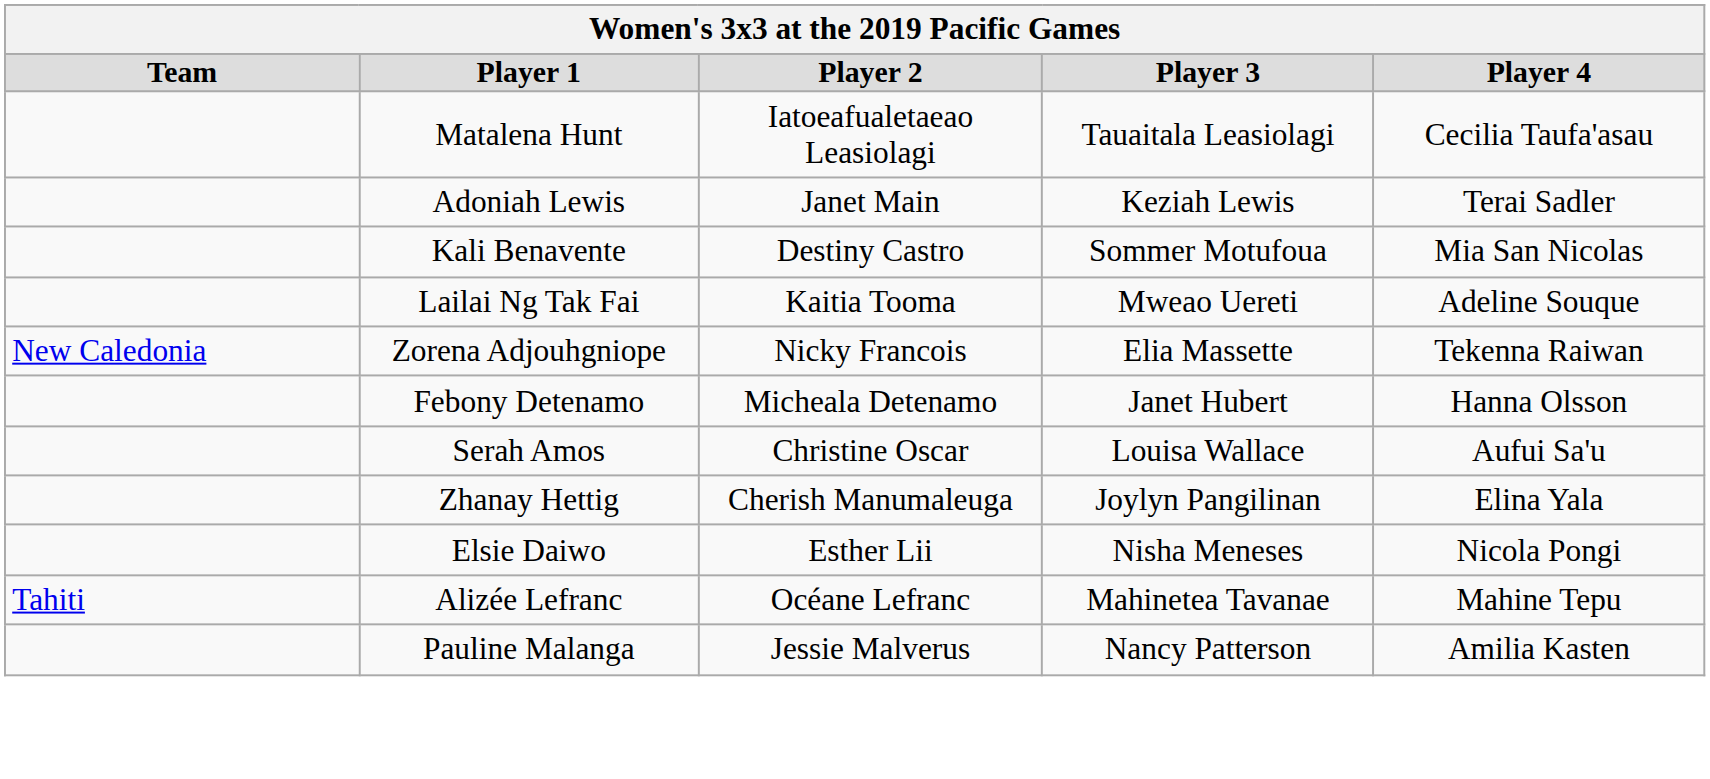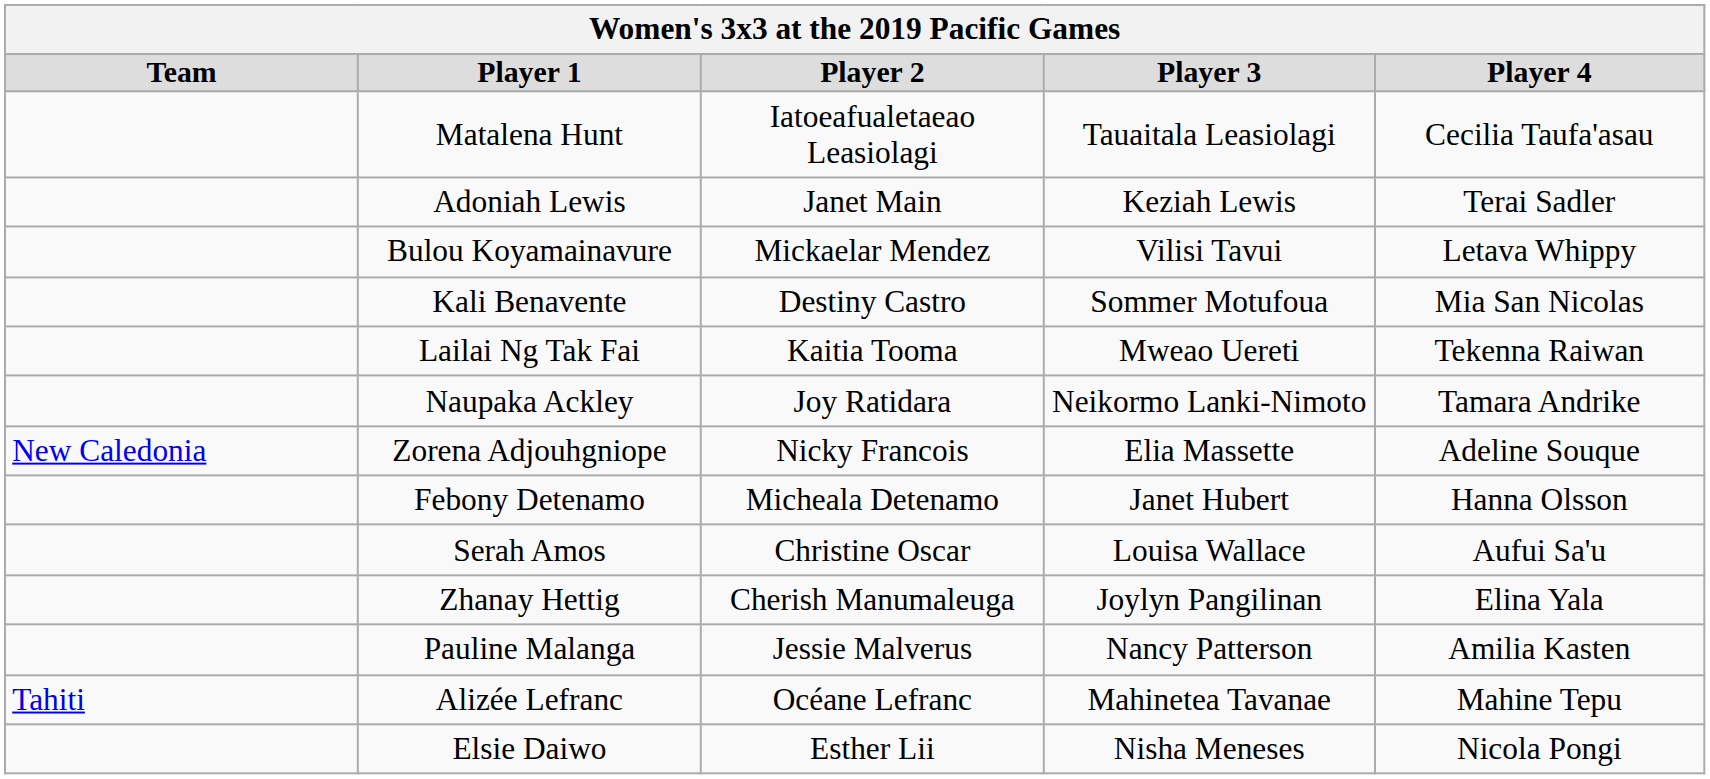 <table class="wikitable" style="text-align:center;">
 <tr>
 <th colspan=5>Women's 3x3 at the 2019 Pacific Games</th>
 </tr>
 <tr bgcolor=#ddd style="line-height:12px; font-size:95%; text-align:center;">
 <td style="width:13em; font-weight:bold;">Team</td>
 <td style="width:12em; font-weight:bold;">Player 1</td>
 <td style="width:12em; font-weight:bold;">Player 2</td>
 <td style="width:12em; font-weight:bold;">Player 3</td>
 <td style="width:12em; font-weight:bold;">Player 4</td>
 </tr>
 <tr>
 <td style="text-align:left;"></td>
 <td>Matalena Hunt</td>
 <td>Iatoeafualetaeao Leasiolagi</td>
 <td>Tauaitala Leasiolagi</td>
 <td>Cecilia Taufa'asau</td>
 </tr>
 <tr>
 <td style="text-align:left;"></td>
 <td>Adoniah Lewis</td>
 <td>Janet Main</td>
 <td>Keziah Lewis</td>
 <td>Terai Sadler</td>
 </tr>
 <tr>
 <td style="text-align:left;"></td>
+<td>Bulou Koyamainavure</td>
+<td>Mickaelar Mendez</td>
+<td>Vilisi Tavui</td>
+<td>Letava Whippy</td>
+</tr>
+<tr>
+<td style="text-align:left;"></td>
 <td>Kali Benavente</td>
 <td>Destiny Castro</td>
 <td>Sommer Motufoua</td>
 <td>Mia San Nicolas</td>
 </tr>
 <tr>
 <td style="text-align:left;"></td>
 <td>Lailai Ng Tak Fai</td>
 <td>Kaitia Tooma</td>
 <td>Mweao Uereti</td>
-<td>Adeline Souque</td>
+<td>Tekenna Raiwan</td>
+</tr>
+<tr>
+<td style="text-align:left;"></td>
+<td>Naupaka Ackley</td>
+<td>Joy Ratidara</td>
+<td>Neikormo Lanki-Nimoto</td>
+<td>Tamara Andrike</td>
 </tr>
 <tr>
 <td style="text-align:left;"> <a href='#'>New Caledonia</a></td>
 <td>Zorena Adjouhgniope</td>
 <td>Nicky Francois</td>
 <td>Elia Massette</td>
-<td>Tekenna Raiwan</td>
+<td>Adeline Souque</td>
 </tr>
 <tr>
 <td style="text-align:left;"></td>
 <td>Febony Detenamo</td>
 <td>Micheala Detenamo</td>
 <td>Janet Hubert</td>
 <td>Hanna Olsson</td>
 </tr>
 <tr>
 <td style="text-align:left;"></td>
 <td>Serah Amos</td>
 <td>Christine Oscar</td>
 <td>Louisa Wallace</td>
 <td>Aufui Sa'u</td>
 </tr>
 <tr>
 <td style="text-align:left;"></td>
 <td>Zhanay Hettig</td>
 <td>Cherish Manumaleuga</td>
 <td>Joylyn Pangilinan</td>
 <td>Elina Yala</td>
 </tr>
 <tr>
 <td style="text-align:left;"></td>
-<td>Elsie Daiwo</td>
-<td>Esther Lii</td>
-<td>Nisha Meneses</td>
-<td>Nicola Pongi</td>
+<td>Pauline Malanga</td>
+<td>Jessie Malverus</td>
+<td>Nancy Patterson</td>
+<td>Amilia Kasten</td>
 </tr>
 <tr>
 <td style="text-align:left;"> <a href='#'>Tahiti</a></td>
 <td>Alizée Lefranc</td>
 <td>Océane Lefranc</td>
 <td>Mahinetea Tavanae</td>
 <td>Mahine Tepu</td>
 </tr>
 <tr>
 <td style="text-align:left;"></td>
-<td>Pauline Malanga</td>
-<td>Jessie Malverus</td>
-<td>Nancy Patterson</td>
-<td>Amilia Kasten</td>
+<td>Elsie Daiwo</td>
+<td>Esther Lii</td>
+<td>Nisha Meneses</td>
+<td>Nicola Pongi</td>
 </tr>
 </table>
